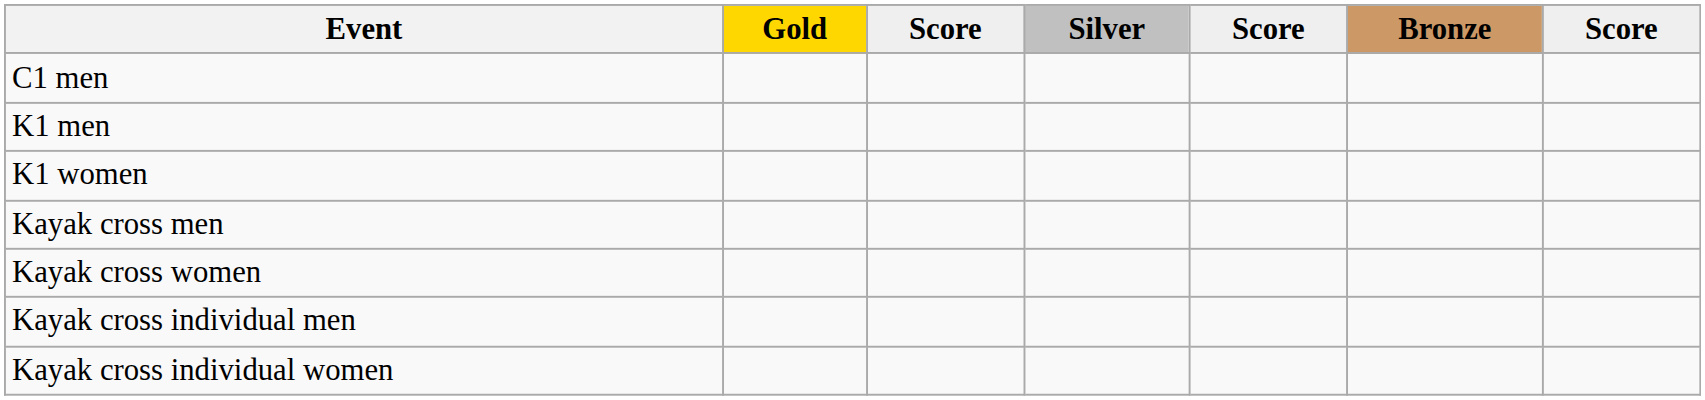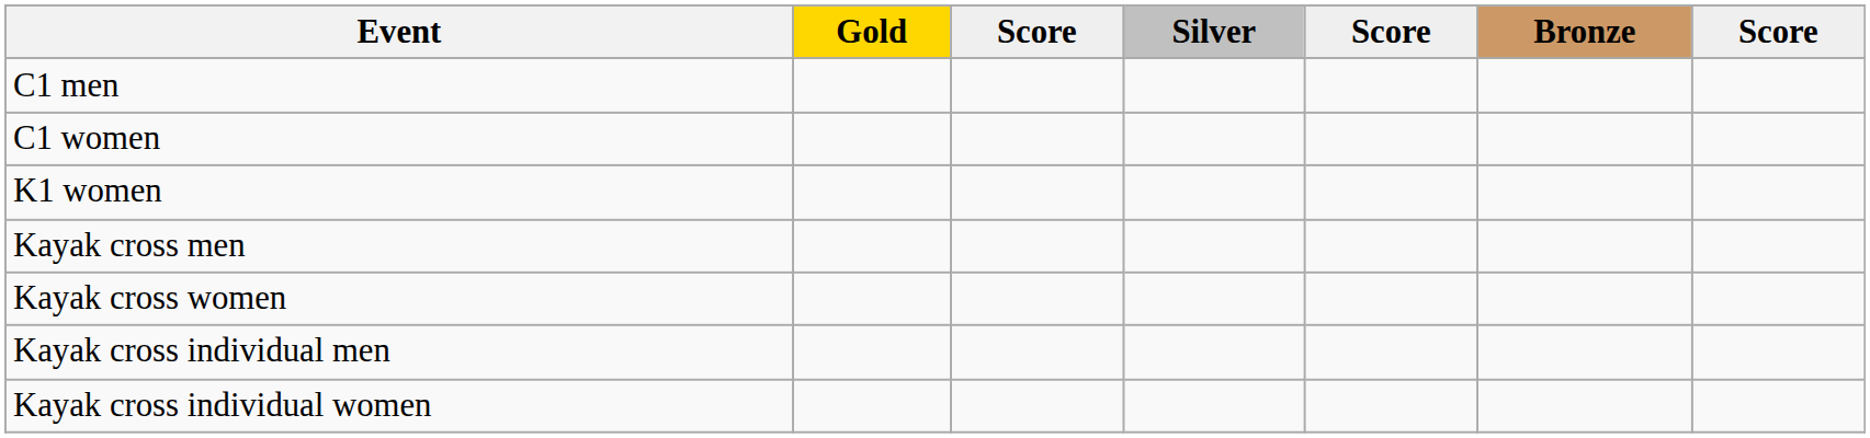 <table class="wikitable" width=100%>
 <tr>
 <th>Event</th>
 <td align=center bgcolor="gold"><strong>Gold</strong></td>
 <td align=center bgcolor="EFEFEF"><strong>Score</strong></td>
 <td align=center bgcolor="silver"><strong>Silver</strong></td>
 <td align=center bgcolor="EFEFEF"><strong>Score</strong></td>
 <td align=center bgcolor="CC9966"><strong>Bronze</strong></td>
 <td align=center bgcolor="EFEFEF"><strong>Score</strong></td>
 </tr>
 <tr>
 <td>C1 men</td>
 <td></td>
 <td></td>
 <td></td>
 <td></td>
 <td></td>
 <td></td>
 </tr>
 <tr>
-<td>K1 men</td>
+<td>C1 women</td>
 <td></td>
 <td></td>
 <td></td>
 <td></td>
 <td></td>
 <td></td>
 </tr>
 <tr>
 <td>K1 women</td>
 <td></td>
 <td></td>
 <td></td>
 <td></td>
 <td></td>
 <td></td>
 </tr>
 <tr>
 <td>Kayak cross men</td>
 <td></td>
 <td></td>
 <td></td>
 <td></td>
 <td></td>
 <td></td>
 </tr>
 <tr>
 <td>Kayak cross women</td>
 <td></td>
 <td></td>
 <td></td>
 <td></td>
 <td></td>
 <td></td>
 </tr>
 <tr>
 <td>Kayak cross individual men</td>
 <td></td>
 <td></td>
 <td></td>
 <td></td>
 <td></td>
 <td></td>
 </tr>
 <tr>
 <td>Kayak cross individual women</td>
 <td></td>
 <td></td>
 <td></td>
 <td></td>
 <td></td>
 <td></td>
 </tr>
 </table>
